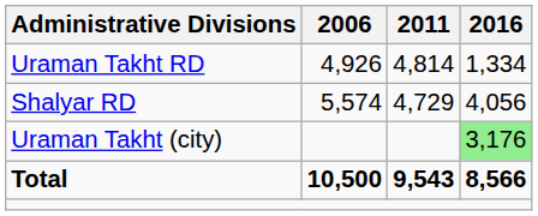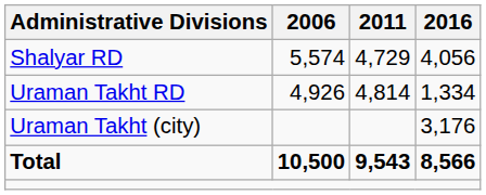 <table class="wikitable">
 <tr>
 <th>Administrative Divisions</th>
 <th>2006</th>
 <th>2011</th>
 <th>2016</th>
 </tr>
 <tr>
+<td><a href='#'>Shalyar RD</a></td>
+<td style="text-align: right;">5,574</td>
+<td style="text-align: right;">4,729</td>
+<td style="text-align: right;">4,056</td>
+</tr>
+<tr>
 <td><a href='#'>Uraman Takht RD</a></td>
 <td style="text-align: right;">4,926</td>
 <td style="text-align: right;">4,814</td>
 <td style="text-align: right;">1,334</td>
 </tr>
 <tr>
-<td><a href='#'>Shalyar RD</a></td>
-<td style="text-align: right;">5,574</td>
-<td style="text-align: right;">4,729</td>
-<td style="text-align: right;">4,056</td>
-</tr>
-<tr>
 <td><a href='#'>Uraman Takht</a> (city)</td>
 <td style="text-align: right;"></td>
 <td style="text-align: right;"></td>
-<td style="background: lightgreen; text-align: right;">3,176</td>
+<td style="text-align: right;">3,176</td>
 </tr>
 <tr>
 <td><strong>Total</strong></td>
 <td style="text-align: right;"><strong>10,500</strong></td>
 <td style="text-align: right;"><strong>9,543</strong></td>
 <td style="text-align: right;"><strong>8,566</strong></td>
 </tr>
 <tr>
 <td colspan=4></td>
 </tr>
 </table>
